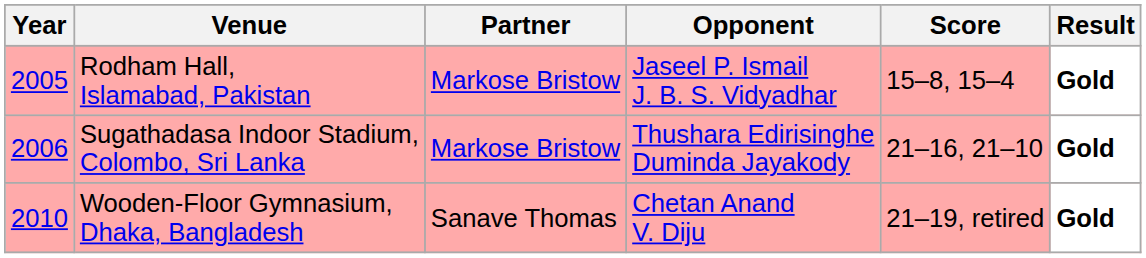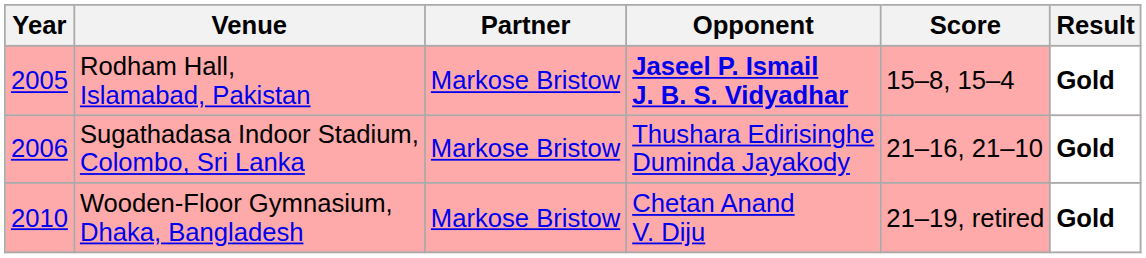 <table class="sortable wikitable" style="font-size: 90%;">
 <tr>
 <th>Year</th>
 <th>Venue</th>
 <th>Partner</th>
 <th>Opponent</th>
 <th>Score</th>
 <th>Result</th>
 </tr>
 <tr style="background:#FFAAAA">
 <td align="center"><a href='#'>2005</a></td>
 <td align="left">Rodham Hall,<br><a href='#'>Islamabad, Pakistan</a></td>
 <td align="left"> <a href='#'>Markose Bristow</a></td>
-<td align="left"> <a href='#'>Jaseel P. Ismail</a> <br>  <a href='#'>J. B. S. Vidyadhar</a></td>
+<td align="left"><strong> <a href='#'>Jaseel P. Ismail</a> <br>  <a href='#'>J. B. S. Vidyadhar</a></strong></td>
 <td align="left">15–8, 15–4</td>
 <td style="text-align:left; background:white"> <strong>Gold</strong></td>
 </tr>
 <tr style="background:#FFAAAA">
 <td align="center"><a href='#'>2006</a></td>
 <td align="left">Sugathadasa Indoor Stadium,<br><a href='#'>Colombo, Sri Lanka</a></td>
 <td align="left"> <a href='#'>Markose Bristow</a></td>
 <td align="left"> <a href='#'>Thushara Edirisinghe</a> <br>  <a href='#'>Duminda Jayakody</a></td>
 <td align="left">21–16, 21–10</td>
 <td style="text-align:left; background:white"> <strong>Gold</strong></td>
 </tr>
 <tr style="background:#FFAAAA">
 <td align="center"><a href='#'>2010</a></td>
 <td align="left">Wooden-Floor Gymnasium,<br><a href='#'>Dhaka, Bangladesh</a></td>
-<td align="left"> Sanave Thomas</td>
+<td align="left"> <a href='#'>Markose Bristow</a></td>
 <td align="left"> <a href='#'>Chetan Anand</a> <br>  <a href='#'>V. Diju</a></td>
 <td align="left">21–19, retired</td>
 <td style="text-align:left; background:white"> <strong>Gold</strong></td>
 </tr>
 </table>
